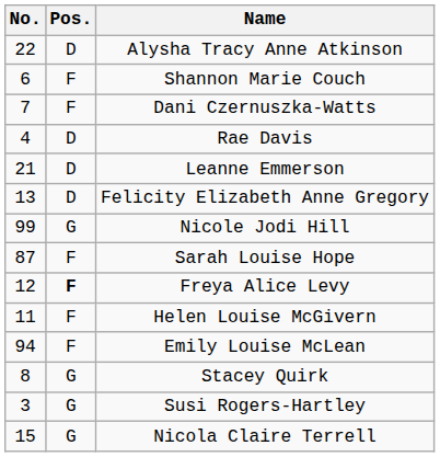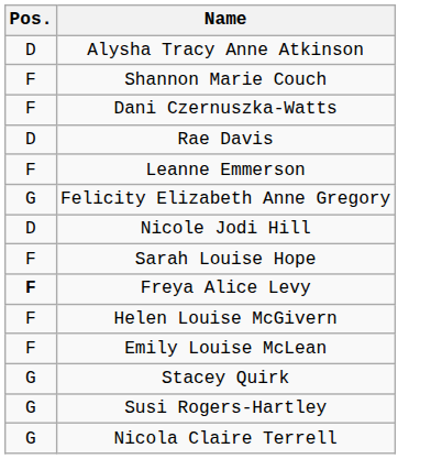 <table class="wikitable sortable" style="font-size: 90%; text-align: center;">
 <tr>
-<th>No.</th>
 <th>Pos.</th>
 <th>Name</th>
 </tr>
 <tr>
-<td>22</td>
 <td>D</td>
 <td>Alysha Tracy Anne Atkinson</td>
 </tr>
 <tr>
-<td>6</td>
 <td>F</td>
 <td>Shannon Marie Couch</td>
 </tr>
 <tr>
-<td>7</td>
 <td>F</td>
 <td>Dani Czernuszka-Watts</td>
 </tr>
 <tr>
-<td>4</td>
 <td>D</td>
 <td>Rae Davis</td>
 </tr>
 <tr>
-<td>21</td>
-<td>D</td>
+<td>F</td>
 <td>Leanne Emmerson</td>
 </tr>
 <tr>
-<td>13</td>
-<td>D</td>
+<td>G</td>
 <td>Felicity Elizabeth Anne Gregory</td>
 </tr>
 <tr>
-<td>99</td>
-<td>G</td>
+<td>D</td>
 <td>Nicole Jodi Hill</td>
 </tr>
 <tr>
-<td>87</td>
 <td>F</td>
 <td>Sarah Louise Hope</td>
 </tr>
 <tr>
-<td>12</td>
 <td><strong>F</strong></td>
 <td>Freya Alice Levy</td>
 </tr>
 <tr>
-<td>11</td>
 <td>F</td>
 <td>Helen Louise McGivern</td>
 </tr>
 <tr>
-<td>94</td>
 <td>F</td>
 <td>Emily Louise McLean</td>
 </tr>
 <tr>
-<td>8</td>
 <td>G</td>
 <td>Stacey Quirk</td>
 </tr>
 <tr>
-<td>3</td>
 <td>G</td>
 <td>Susi Rogers-Hartley</td>
 </tr>
 <tr>
-<td>15</td>
 <td>G</td>
 <td>Nicola Claire Terrell</td>
 </tr>
 </table>
